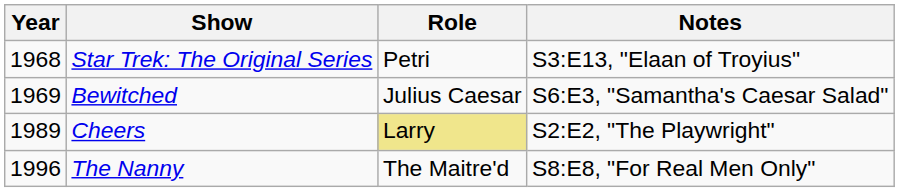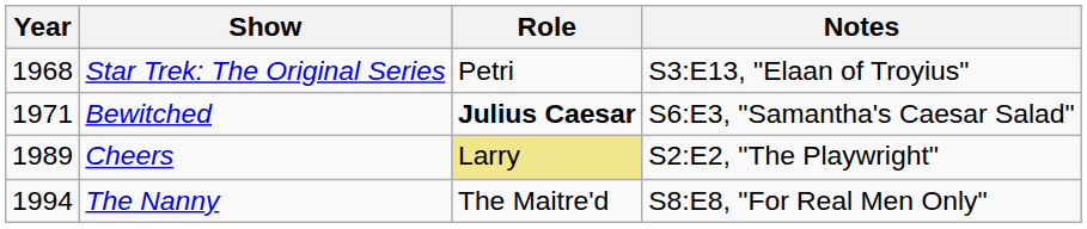 <table class="wikitable">
 <tr>
 <th>Year</th>
 <th>Show</th>
 <th>Role</th>
 <th>Notes</th>
 </tr>
 <tr>
 <td>1968</td>
 <td><em><a href='#'>Star Trek: The Original Series</a></em></td>
 <td>Petri</td>
 <td>S3:E13, "Elaan of Troyius"</td>
 </tr>
 <tr>
-<td>1969</td>
+<td>1971</td>
 <td><em><a href='#'>Bewitched</a></em></td>
-<td>Julius Caesar</td>
+<td><strong>Julius Caesar</strong></td>
 <td>S6:E3, "Samantha's Caesar Salad"</td>
 </tr>
 <tr>
 <td>1989</td>
 <td><em><a href='#'>Cheers</a></em></td>
 <td style="background: khaki;">Larry</td>
 <td>S2:E2, "The Playwright"</td>
 </tr>
 <tr>
-<td>1996</td>
+<td>1994</td>
 <td><a href='#'><em>The Nanny</em></a></td>
 <td>The Maitre'd</td>
 <td>S8:E8, "For Real Men Only"</td>
 </tr>
 </table>
